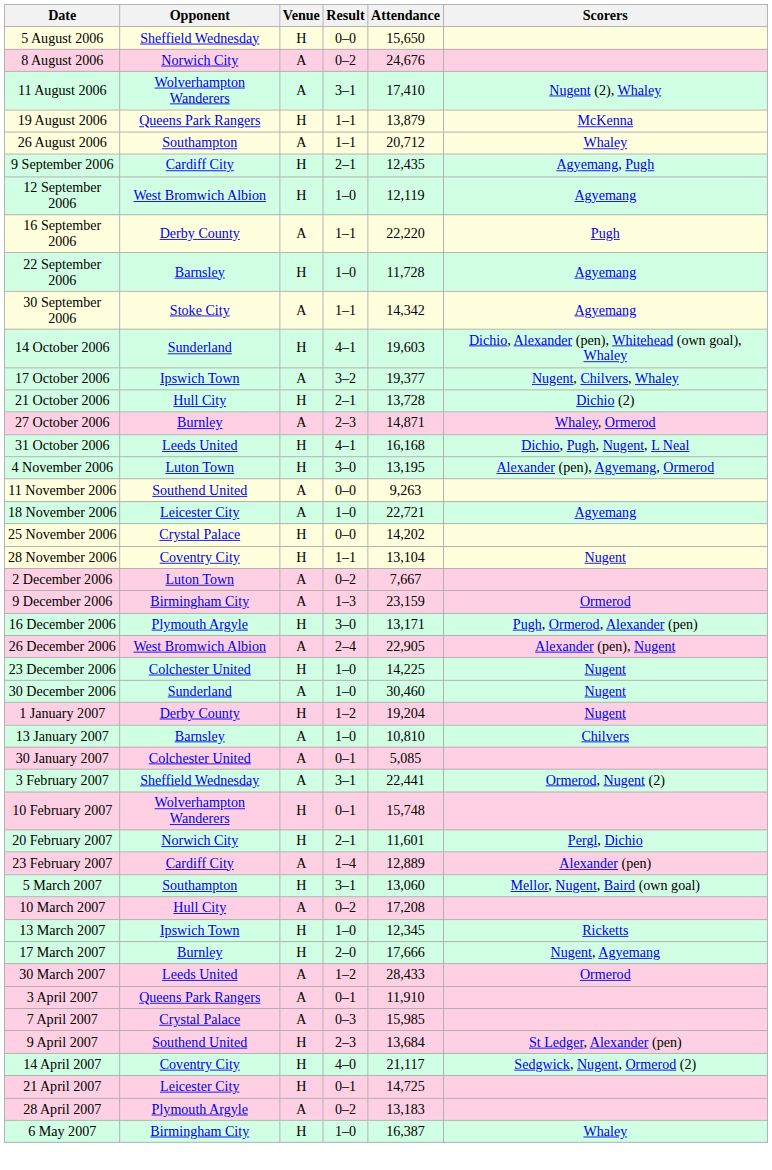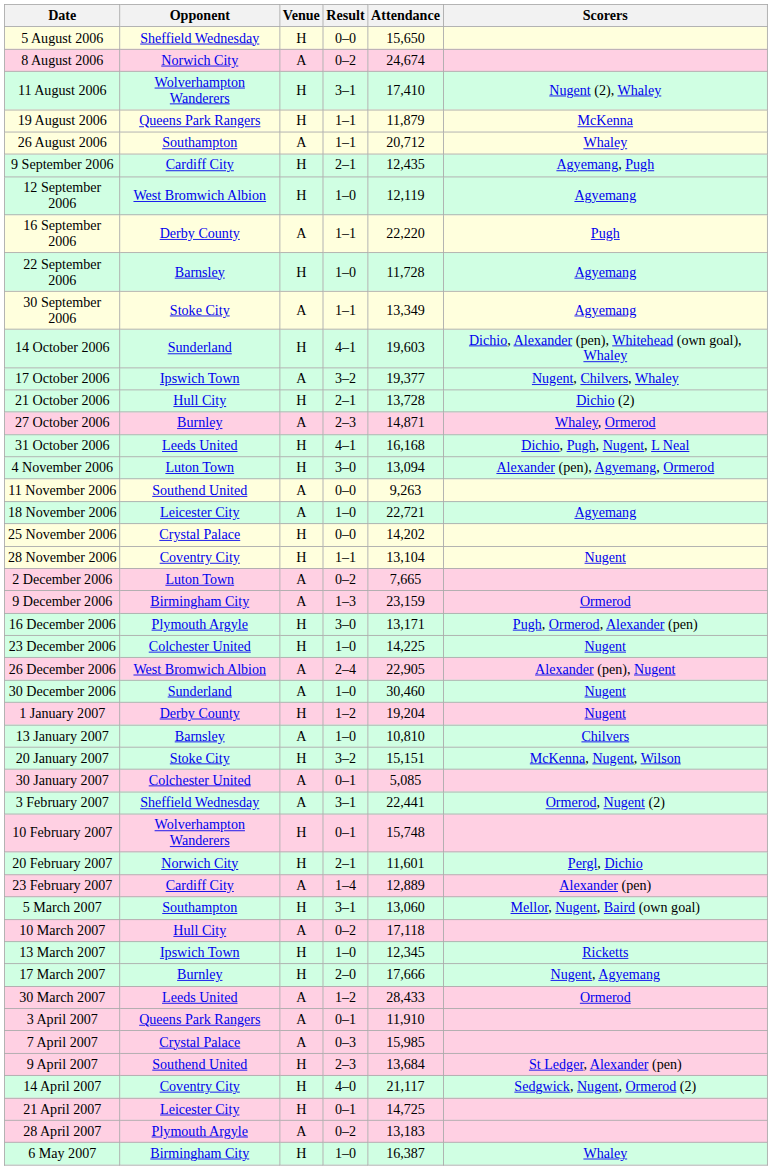 <table class="wikitable sortable" style="font-size:100%; text-align:center">
 <tr>
 <th>Date</th>
 <th>Opponent</th>
 <th>Venue</th>
 <th>Result</th>
 <th>Attendance</th>
 <th>Scorers</th>
 </tr>
 <tr style="background-color: #ffffdd;">
 <td>5 August 2006</td>
 <td><a href='#'>Sheffield Wednesday</a></td>
 <td>H</td>
 <td>0–0</td>
 <td>15,650</td>
 <td></td>
 </tr>
 <tr style="background-color: #ffd0e3;">
 <td>8 August 2006</td>
 <td><a href='#'>Norwich City</a></td>
 <td>A</td>
 <td>0–2</td>
-<td>24,676</td>
+<td>24,674</td>
 <td></td>
 </tr>
 <tr style="background-color: #d0ffe3;">
 <td>11 August 2006</td>
 <td><a href='#'>Wolverhampton Wanderers</a></td>
-<td>A</td>
+<td>H</td>
 <td>3–1</td>
 <td>17,410</td>
 <td><a href='#'>Nugent</a> (2), <a href='#'>Whaley</a></td>
 </tr>
 <tr style="background-color: #ffffdd;">
 <td>19 August 2006</td>
 <td><a href='#'>Queens Park Rangers</a></td>
 <td>H</td>
 <td>1–1</td>
-<td>13,879</td>
+<td>11,879</td>
 <td><a href='#'>McKenna</a></td>
 </tr>
 <tr style="background-color: #ffffdd;">
 <td>26 August 2006</td>
 <td><a href='#'>Southampton</a></td>
 <td>A</td>
 <td>1–1</td>
 <td>20,712</td>
 <td><a href='#'>Whaley</a></td>
 </tr>
 <tr style="background-color: #d0ffe3;">
 <td>9 September 2006</td>
 <td><a href='#'>Cardiff City</a></td>
 <td>H</td>
 <td>2–1</td>
 <td>12,435</td>
 <td><a href='#'>Agyemang</a>, <a href='#'>Pugh</a></td>
 </tr>
 <tr style="background-color: #d0ffe3;">
 <td>12 September 2006</td>
 <td><a href='#'>West Bromwich Albion</a></td>
 <td>H</td>
 <td>1–0</td>
 <td>12,119</td>
 <td><a href='#'>Agyemang</a></td>
 </tr>
 <tr style="background-color: #ffffdd;">
 <td>16 September 2006</td>
 <td><a href='#'>Derby County</a></td>
 <td>A</td>
 <td>1–1</td>
 <td>22,220</td>
 <td><a href='#'>Pugh</a></td>
 </tr>
 <tr style="background-color: #d0ffe3;">
 <td>22 September 2006</td>
 <td><a href='#'>Barnsley</a></td>
 <td>H</td>
 <td>1–0</td>
 <td>11,728</td>
 <td><a href='#'>Agyemang</a></td>
 </tr>
 <tr style="background-color: #ffffdd;">
 <td>30 September 2006</td>
 <td><a href='#'>Stoke City</a></td>
 <td>A</td>
 <td>1–1</td>
-<td>14,342</td>
+<td>13,349</td>
 <td><a href='#'>Agyemang</a></td>
 </tr>
 <tr style="background-color: #d0ffe3;">
 <td>14 October 2006</td>
 <td><a href='#'>Sunderland</a></td>
 <td>H</td>
 <td>4–1</td>
 <td>19,603</td>
 <td><a href='#'>Dichio</a>, <a href='#'>Alexander</a> (pen), <a href='#'>Whitehead</a> (own goal), <a href='#'>Whaley</a></td>
 </tr>
 <tr style="background-color: #d0ffe3;">
 <td>17 October 2006</td>
 <td><a href='#'>Ipswich Town</a></td>
 <td>A</td>
 <td>3–2</td>
 <td>19,377</td>
 <td><a href='#'>Nugent</a>, <a href='#'>Chilvers</a>, <a href='#'>Whaley</a></td>
 </tr>
 <tr style="background-color: #d0ffe3;">
 <td>21 October 2006</td>
 <td><a href='#'>Hull City</a></td>
 <td>H</td>
 <td>2–1</td>
 <td>13,728</td>
 <td><a href='#'>Dichio</a> (2)</td>
 </tr>
 <tr style="background-color: #ffd0e3;">
 <td>27 October 2006</td>
 <td><a href='#'>Burnley</a></td>
 <td>A</td>
 <td>2–3</td>
 <td>14,871</td>
 <td><a href='#'>Whaley</a>, <a href='#'>Ormerod</a></td>
 </tr>
 <tr style="background-color: #d0ffe3;">
 <td>31 October 2006</td>
 <td><a href='#'>Leeds United</a></td>
 <td>H</td>
 <td>4–1</td>
 <td>16,168</td>
 <td><a href='#'>Dichio</a>, <a href='#'>Pugh</a>, <a href='#'>Nugent</a>, <a href='#'>L Neal</a></td>
 </tr>
 <tr style="background-color: #d0ffe3;">
 <td>4 November 2006</td>
 <td><a href='#'>Luton Town</a></td>
 <td>H</td>
 <td>3–0</td>
-<td>13,195</td>
+<td>13,094</td>
 <td><a href='#'>Alexander</a> (pen), <a href='#'>Agyemang</a>, <a href='#'>Ormerod</a></td>
 </tr>
 <tr style="background-color: #ffffdd;">
 <td>11 November 2006</td>
 <td><a href='#'>Southend United</a></td>
 <td>A</td>
 <td>0–0</td>
 <td>9,263</td>
 <td></td>
 </tr>
 <tr style="background-color: #d0ffe3;">
 <td>18 November 2006</td>
 <td><a href='#'>Leicester City</a></td>
 <td>A</td>
 <td>1–0</td>
 <td>22,721</td>
 <td><a href='#'>Agyemang</a></td>
 </tr>
 <tr style="background-color: #ffffdd;">
 <td>25 November 2006</td>
 <td><a href='#'>Crystal Palace</a></td>
 <td>H</td>
 <td>0–0</td>
 <td>14,202</td>
 <td></td>
 </tr>
 <tr style="background-color: #ffffdd;">
 <td>28 November 2006</td>
 <td><a href='#'>Coventry City</a></td>
 <td>H</td>
 <td>1–1</td>
 <td>13,104</td>
 <td><a href='#'>Nugent</a></td>
 </tr>
 <tr style="background-color: #ffd0e3;">
 <td>2 December 2006</td>
 <td><a href='#'>Luton Town</a></td>
 <td>A</td>
 <td>0–2</td>
-<td>7,667</td>
+<td>7,665</td>
 <td></td>
 </tr>
 <tr style="background-color: #ffd0e3;">
 <td>9 December 2006</td>
 <td><a href='#'>Birmingham City</a></td>
 <td>A</td>
 <td>1–3</td>
 <td>23,159</td>
 <td><a href='#'>Ormerod</a></td>
 </tr>
 <tr style="background-color: #d0ffe3;">
 <td>16 December 2006</td>
 <td><a href='#'>Plymouth Argyle</a></td>
 <td>H</td>
 <td>3–0</td>
 <td>13,171</td>
 <td><a href='#'>Pugh</a>, <a href='#'>Ormerod</a>, <a href='#'>Alexander</a> (pen)</td>
 </tr>
+<tr style="background-color: #d0ffe3;">
+<td>23 December 2006</td>
+<td><a href='#'>Colchester United</a></td>
+<td>H</td>
+<td>1–0</td>
+<td>14,225</td>
+<td><a href='#'>Nugent</a></td>
+</tr>
 <tr style="background-color: #ffd0e3;">
 <td>26 December 2006</td>
 <td><a href='#'>West Bromwich Albion</a></td>
 <td>A</td>
 <td>2–4</td>
 <td>22,905</td>
 <td><a href='#'>Alexander</a> (pen), <a href='#'>Nugent</a></td>
-</tr>
-<tr style="background-color: #d0ffe3;">
-<td>23 December 2006</td>
-<td><a href='#'>Colchester United</a></td>
-<td>H</td>
-<td>1–0</td>
-<td>14,225</td>
-<td><a href='#'>Nugent</a></td>
 </tr>
 <tr style="background-color: #d0ffe3;">
 <td>30 December 2006</td>
 <td><a href='#'>Sunderland</a></td>
 <td>A</td>
 <td>1–0</td>
 <td>30,460</td>
 <td><a href='#'>Nugent</a></td>
 </tr>
 <tr style="background-color: #ffd0e3;">
 <td>1 January 2007</td>
 <td><a href='#'>Derby County</a></td>
 <td>H</td>
 <td>1–2</td>
 <td>19,204</td>
 <td><a href='#'>Nugent</a></td>
 </tr>
 <tr style="background-color: #d0ffe3;">
 <td>13 January 2007</td>
 <td><a href='#'>Barnsley</a></td>
 <td>A</td>
 <td>1–0</td>
 <td>10,810</td>
 <td><a href='#'>Chilvers</a></td>
+</tr>
+<tr style="background-color: #d0ffe3;">
+<td>20 January 2007</td>
+<td><a href='#'>Stoke City</a></td>
+<td>H</td>
+<td>3–2</td>
+<td>15,151</td>
+<td><a href='#'>McKenna</a>, <a href='#'>Nugent</a>, <a href='#'>Wilson</a></td>
 </tr>
 <tr style="background-color: #ffd0e3;">
 <td>30 January 2007</td>
 <td><a href='#'>Colchester United</a></td>
 <td>A</td>
 <td>0–1</td>
 <td>5,085</td>
 <td></td>
 </tr>
 <tr style="background-color: #d0ffe3;">
 <td>3 February 2007</td>
 <td><a href='#'>Sheffield Wednesday</a></td>
 <td>A</td>
 <td>3–1</td>
 <td>22,441</td>
 <td><a href='#'>Ormerod</a>, <a href='#'>Nugent</a> (2)</td>
 </tr>
 <tr style="background-color: #ffd0e3;">
 <td>10 February 2007</td>
 <td><a href='#'>Wolverhampton Wanderers</a></td>
 <td>H</td>
 <td>0–1</td>
 <td>15,748</td>
 <td></td>
 </tr>
 <tr style="background-color: #d0ffe3;">
 <td>20 February 2007</td>
 <td><a href='#'>Norwich City</a></td>
 <td>H</td>
 <td>2–1</td>
 <td>11,601</td>
 <td><a href='#'>Pergl</a>, <a href='#'>Dichio</a></td>
 </tr>
 <tr style="background-color: #ffd0e3;">
 <td>23 February 2007</td>
 <td><a href='#'>Cardiff City</a></td>
 <td>A</td>
 <td>1–4</td>
 <td>12,889</td>
 <td><a href='#'>Alexander</a> (pen)</td>
 </tr>
 <tr style="background-color: #d0ffe3;">
 <td>5 March 2007</td>
 <td><a href='#'>Southampton</a></td>
 <td>H</td>
 <td>3–1</td>
 <td>13,060</td>
 <td><a href='#'>Mellor</a>, <a href='#'>Nugent</a>, <a href='#'>Baird</a> (own goal)</td>
 </tr>
 <tr style="background-color: #ffd0e3;">
 <td>10 March 2007</td>
 <td><a href='#'>Hull City</a></td>
 <td>A</td>
 <td>0–2</td>
-<td>17,208</td>
+<td>17,118</td>
 <td></td>
 </tr>
 <tr style="background-color: #d0ffe3;">
 <td>13 March 2007</td>
 <td><a href='#'>Ipswich Town</a></td>
 <td>H</td>
 <td>1–0</td>
 <td>12,345</td>
 <td><a href='#'>Ricketts</a></td>
 </tr>
 <tr style="background-color: #d0ffe3;">
 <td>17 March 2007</td>
 <td><a href='#'>Burnley</a></td>
 <td>H</td>
 <td>2–0</td>
 <td>17,666</td>
 <td><a href='#'>Nugent</a>, <a href='#'>Agyemang</a></td>
 </tr>
 <tr style="background-color: #ffd0e3;">
 <td>30 March 2007</td>
 <td><a href='#'>Leeds United</a></td>
 <td>A</td>
 <td>1–2</td>
 <td>28,433</td>
 <td><a href='#'>Ormerod</a></td>
 </tr>
 <tr style="background-color: #ffd0e3;">
 <td>3 April 2007</td>
 <td><a href='#'>Queens Park Rangers</a></td>
 <td>A</td>
 <td>0–1</td>
 <td>11,910</td>
 <td></td>
 </tr>
 <tr style="background-color: #ffd0e3;">
 <td>7 April 2007</td>
 <td><a href='#'>Crystal Palace</a></td>
 <td>A</td>
 <td>0–3</td>
 <td>15,985</td>
 <td></td>
 </tr>
 <tr style="background-color: #ffd0e3;">
 <td>9 April 2007</td>
 <td><a href='#'>Southend United</a></td>
 <td>H</td>
 <td>2–3</td>
 <td>13,684</td>
 <td><a href='#'>St Ledger</a>, <a href='#'>Alexander</a> (pen)</td>
 </tr>
 <tr style="background-color: #d0ffe3;">
 <td>14 April 2007</td>
 <td><a href='#'>Coventry City</a></td>
 <td>H</td>
 <td>4–0</td>
 <td>21,117</td>
 <td><a href='#'>Sedgwick</a>, <a href='#'>Nugent</a>, <a href='#'>Ormerod</a> (2)</td>
 </tr>
 <tr style="background-color: #ffd0e3;">
 <td>21 April 2007</td>
 <td><a href='#'>Leicester City</a></td>
 <td>H</td>
 <td>0–1</td>
 <td>14,725</td>
 <td></td>
 </tr>
 <tr style="background-color: #ffd0e3;">
 <td>28 April 2007</td>
 <td><a href='#'>Plymouth Argyle</a></td>
 <td>A</td>
 <td>0–2</td>
 <td>13,183</td>
 <td></td>
 </tr>
 <tr style="background-color: #d0ffe3;">
 <td>6 May 2007</td>
 <td><a href='#'>Birmingham City</a></td>
 <td>H</td>
 <td>1–0</td>
 <td>16,387</td>
 <td><a href='#'>Whaley</a></td>
 </tr>
 </table>
